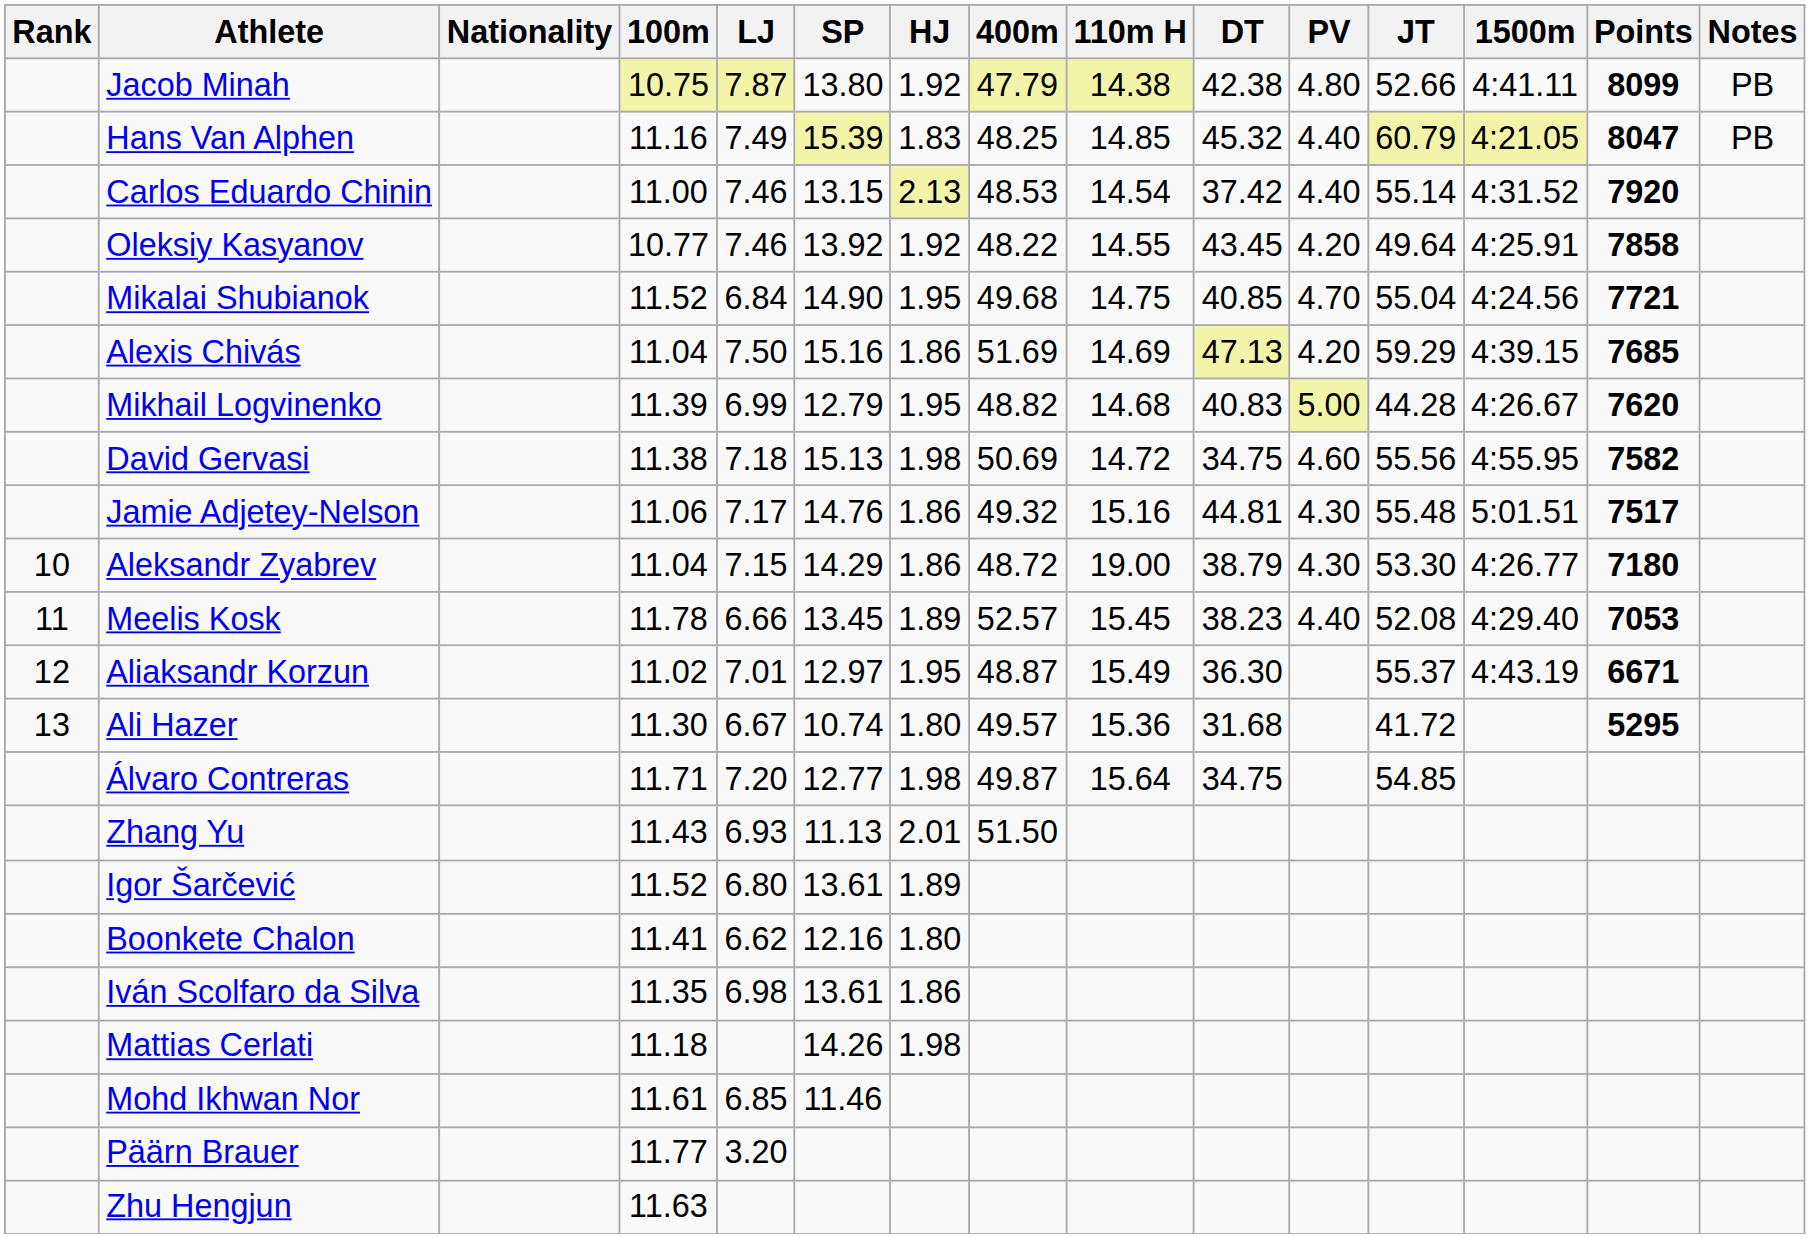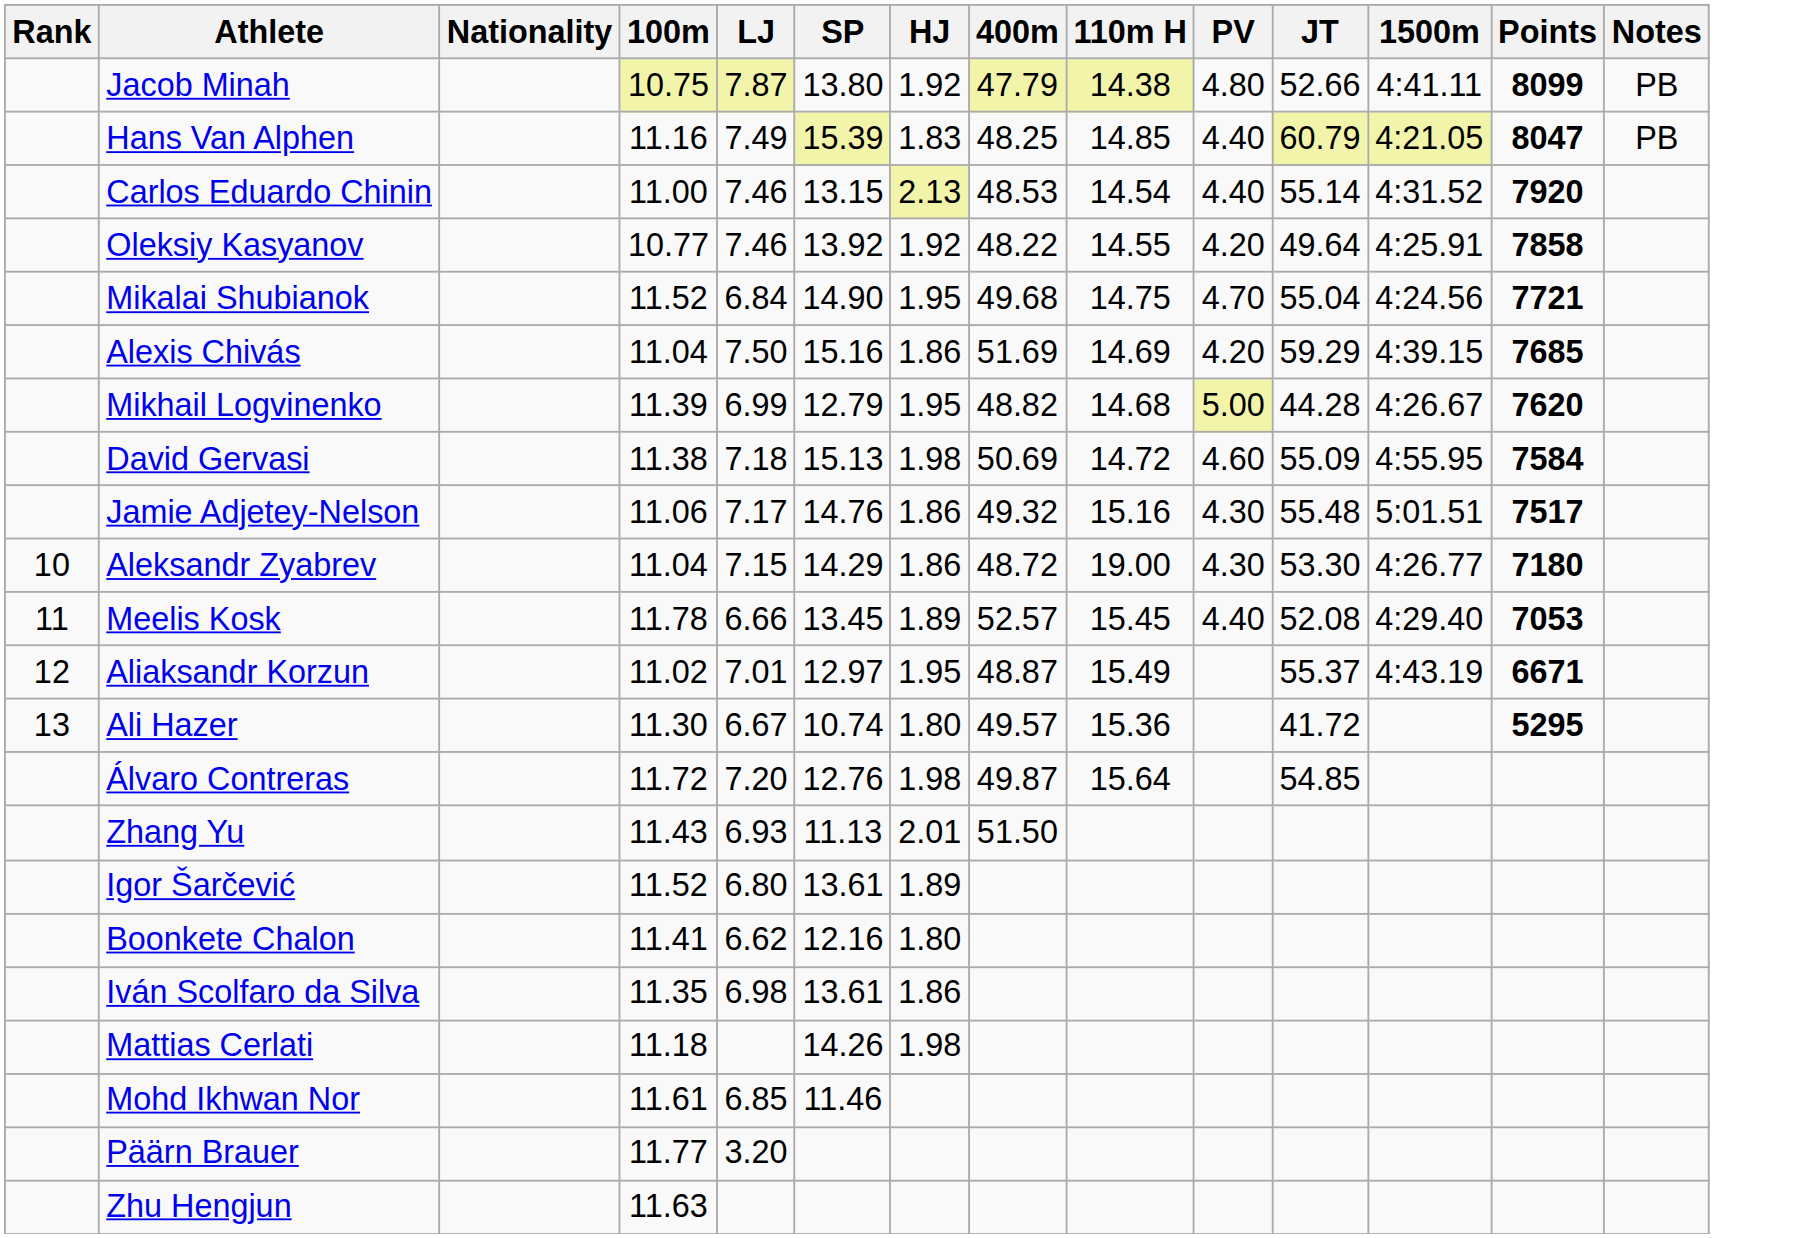 <table class="wikitable sortable" style=" text-align:center; font-size:110%;">
 <tr>
 <th>Rank</th>
 <th>Athlete</th>
 <th>Nationality</th>
 <th>100m</th>
 <th>LJ</th>
 <th>SP</th>
 <th>HJ</th>
 <th>400m</th>
 <th>110m H</th>
-<th>DT</th>
 <th>PV</th>
 <th>JT</th>
 <th>1500m</th>
 <th>Points</th>
 <th>Notes</th>
 </tr>
 <tr>
 <td></td>
 <td align=left><a href='#'>Jacob Minah</a></td>
 <td align=left></td>
 <td bgcolor=#F2F5A9>10.75</td>
 <td bgcolor=#F2F5A9>7.87</td>
 <td>13.80</td>
 <td>1.92</td>
 <td bgcolor=#F2F5A9>47.79</td>
 <td bgcolor=#F2F5A9>14.38</td>
-<td>42.38</td>
 <td>4.80</td>
 <td>52.66</td>
 <td>4:41.11</td>
 <td><strong>8099</strong></td>
 <td>PB</td>
 </tr>
 <tr>
 <td></td>
 <td align=left><a href='#'>Hans Van Alphen</a></td>
 <td align=left></td>
 <td>11.16</td>
 <td>7.49</td>
 <td bgcolor=#F2F5A9>15.39</td>
 <td>1.83</td>
 <td>48.25</td>
 <td>14.85</td>
-<td>45.32</td>
 <td>4.40</td>
 <td bgcolor=#F2F5A9>60.79</td>
 <td bgcolor=#F2F5A9>4:21.05</td>
 <td><strong>8047</strong></td>
 <td>PB</td>
 </tr>
 <tr>
 <td></td>
 <td align=left><a href='#'>Carlos Eduardo Chinin</a></td>
 <td align=left></td>
 <td>11.00</td>
 <td>7.46</td>
 <td>13.15</td>
 <td bgcolor=#F2F5A9>2.13</td>
 <td>48.53</td>
 <td>14.54</td>
-<td>37.42</td>
 <td>4.40</td>
 <td>55.14</td>
 <td>4:31.52</td>
 <td><strong>7920</strong></td>
 <td></td>
 </tr>
 <tr>
 <td></td>
 <td align=left><a href='#'>Oleksiy Kasyanov</a></td>
 <td align=left></td>
 <td>10.77</td>
 <td>7.46</td>
 <td>13.92</td>
 <td>1.92</td>
 <td>48.22</td>
 <td>14.55</td>
-<td>43.45</td>
 <td>4.20</td>
 <td>49.64</td>
 <td>4:25.91</td>
 <td><strong>7858</strong></td>
 <td></td>
 </tr>
 <tr>
 <td></td>
 <td align=left><a href='#'>Mikalai Shubianok</a></td>
 <td align=left></td>
 <td>11.52</td>
 <td>6.84</td>
 <td>14.90</td>
 <td>1.95</td>
 <td>49.68</td>
 <td>14.75</td>
-<td>40.85</td>
 <td>4.70</td>
 <td>55.04</td>
 <td>4:24.56</td>
 <td><strong>7721</strong></td>
 <td></td>
 </tr>
 <tr>
 <td></td>
 <td align=left><a href='#'>Alexis Chivás</a></td>
 <td align=left></td>
 <td>11.04</td>
 <td>7.50</td>
 <td>15.16</td>
 <td>1.86</td>
 <td>51.69</td>
 <td>14.69</td>
-<td bgcolor=#F2F5A9>47.13</td>
 <td>4.20</td>
 <td>59.29</td>
 <td>4:39.15</td>
 <td><strong>7685</strong></td>
 <td></td>
 </tr>
 <tr>
 <td></td>
 <td align=left><a href='#'>Mikhail Logvinenko</a></td>
 <td align=left></td>
 <td>11.39</td>
 <td>6.99</td>
 <td>12.79</td>
 <td>1.95</td>
 <td>48.82</td>
 <td>14.68</td>
-<td>40.83</td>
 <td bgcolor=#F2F5A9>5.00</td>
 <td>44.28</td>
 <td>4:26.67</td>
 <td><strong>7620</strong></td>
 <td></td>
 </tr>
 <tr>
 <td></td>
 <td align=left><a href='#'>David Gervasi</a></td>
 <td align=left></td>
 <td>11.38</td>
 <td>7.18</td>
 <td>15.13</td>
 <td>1.98</td>
 <td>50.69</td>
 <td>14.72</td>
-<td>34.75</td>
 <td>4.60</td>
-<td>55.56</td>
+<td>55.09</td>
 <td>4:55.95</td>
-<td><strong>7582</strong></td>
+<td><strong>7584</strong></td>
 <td></td>
 </tr>
 <tr>
 <td></td>
 <td align=left><a href='#'>Jamie Adjetey-Nelson</a></td>
 <td align=left></td>
 <td>11.06</td>
 <td>7.17</td>
 <td>14.76</td>
 <td>1.86</td>
 <td>49.32</td>
 <td>15.16</td>
-<td>44.81</td>
 <td>4.30</td>
 <td>55.48</td>
 <td>5:01.51</td>
 <td><strong>7517</strong></td>
 <td></td>
 </tr>
 <tr>
 <td>10</td>
 <td align=left><a href='#'>Aleksandr Zyabrev</a></td>
 <td align=left></td>
 <td>11.04</td>
 <td>7.15</td>
 <td>14.29</td>
 <td>1.86</td>
 <td>48.72</td>
 <td>19.00</td>
-<td>38.79</td>
 <td>4.30</td>
 <td>53.30</td>
 <td>4:26.77</td>
 <td><strong>7180</strong></td>
 <td></td>
 </tr>
 <tr>
 <td>11</td>
 <td align=left><a href='#'>Meelis Kosk</a></td>
 <td align=left></td>
 <td>11.78</td>
 <td>6.66</td>
 <td>13.45</td>
 <td>1.89</td>
 <td>52.57</td>
 <td>15.45</td>
-<td>38.23</td>
 <td>4.40</td>
 <td>52.08</td>
 <td>4:29.40</td>
 <td><strong>7053</strong></td>
 <td></td>
 </tr>
 <tr>
 <td>12</td>
 <td align=left><a href='#'>Aliaksandr Korzun</a></td>
 <td align=left></td>
 <td>11.02</td>
 <td>7.01</td>
 <td>12.97</td>
 <td>1.95</td>
 <td>48.87</td>
 <td>15.49</td>
-<td>36.30</td>
 <td></td>
 <td>55.37</td>
 <td>4:43.19</td>
 <td><strong>6671</strong></td>
 <td></td>
 </tr>
 <tr>
 <td>13</td>
 <td align=left><a href='#'>Ali Hazer</a></td>
 <td align=left></td>
 <td>11.30</td>
 <td>6.67</td>
 <td>10.74</td>
 <td>1.80</td>
 <td>49.57</td>
 <td>15.36</td>
-<td>31.68</td>
 <td></td>
 <td>41.72</td>
 <td></td>
 <td><strong>5295</strong></td>
 <td></td>
 </tr>
 <tr>
 <td></td>
 <td align=left><a href='#'>Álvaro Contreras</a></td>
 <td align=left></td>
-<td>11.71</td>
+<td>11.72</td>
 <td>7.20</td>
-<td>12.77</td>
+<td>12.76</td>
 <td>1.98</td>
 <td>49.87</td>
 <td>15.64</td>
-<td>34.75</td>
 <td></td>
 <td>54.85</td>
 <td></td>
 <td><strong></strong></td>
 <td></td>
 </tr>
 <tr>
 <td></td>
 <td align=left><a href='#'>Zhang Yu</a></td>
 <td align=left></td>
 <td>11.43</td>
 <td>6.93</td>
 <td>11.13</td>
 <td>2.01</td>
 <td>51.50</td>
 <td></td>
 <td></td>
 <td></td>
 <td></td>
-<td></td>
 <td><strong></strong></td>
 <td></td>
 </tr>
 <tr>
 <td></td>
 <td align=left><a href='#'>Igor Šarčević</a></td>
 <td align=left></td>
 <td>11.52</td>
 <td>6.80</td>
 <td>13.61</td>
 <td>1.89</td>
-<td></td>
 <td></td>
 <td></td>
 <td></td>
 <td></td>
 <td></td>
 <td><strong></strong></td>
 <td></td>
 </tr>
 <tr>
 <td></td>
 <td align=left><a href='#'>Boonkete Chalon</a></td>
 <td align=left></td>
 <td>11.41</td>
 <td>6.62</td>
 <td>12.16</td>
 <td>1.80</td>
 <td></td>
 <td></td>
 <td></td>
 <td></td>
 <td></td>
-<td></td>
 <td><strong></strong></td>
 <td></td>
 </tr>
 <tr>
 <td></td>
 <td align=left><a href='#'>Iván Scolfaro da Silva</a></td>
 <td align=left></td>
 <td>11.35</td>
 <td>6.98</td>
 <td>13.61</td>
 <td>1.86</td>
-<td></td>
 <td></td>
 <td></td>
 <td></td>
 <td></td>
 <td></td>
 <td><strong></strong></td>
 <td></td>
 </tr>
 <tr>
 <td></td>
 <td align=left><a href='#'>Mattias Cerlati</a></td>
 <td align=left></td>
 <td>11.18</td>
 <td></td>
 <td>14.26</td>
 <td>1.98</td>
 <td></td>
 <td></td>
 <td></td>
 <td></td>
 <td></td>
-<td></td>
 <td><strong></strong></td>
 <td></td>
 </tr>
 <tr>
 <td></td>
 <td align=left><a href='#'>Mohd Ikhwan Nor</a></td>
 <td align=left></td>
 <td>11.61</td>
 <td>6.85</td>
 <td>11.46</td>
 <td></td>
 <td></td>
 <td></td>
 <td></td>
 <td></td>
 <td></td>
-<td></td>
 <td><strong></strong></td>
 <td></td>
 </tr>
 <tr>
 <td></td>
 <td align=left><a href='#'>Päärn Brauer</a></td>
 <td align=left></td>
 <td>11.77</td>
 <td>3.20</td>
-<td></td>
 <td></td>
 <td></td>
 <td></td>
 <td></td>
 <td></td>
 <td></td>
 <td></td>
 <td><strong></strong></td>
 <td></td>
 </tr>
 <tr>
 <td></td>
 <td align=left><a href='#'>Zhu Hengjun</a></td>
 <td align=left></td>
 <td>11.63</td>
 <td></td>
 <td></td>
 <td></td>
 <td></td>
 <td></td>
 <td></td>
 <td></td>
 <td></td>
-<td></td>
 <td><strong></strong></td>
 <td></td>
 </tr>
 </table>
